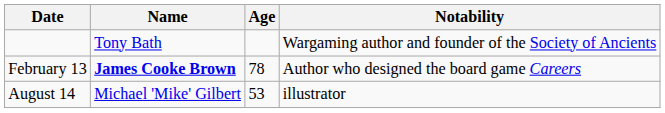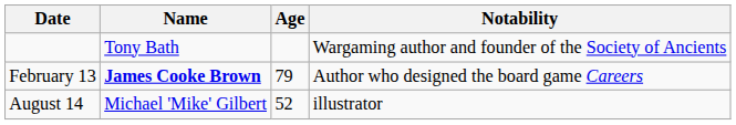 <table class="wikitable">
 <tr>
 <th>Date</th>
 <th>Name</th>
 <th>Age</th>
 <th>Notability</th>
 </tr>
 <tr>
 <td></td>
 <td><a href='#'>Tony Bath</a></td>
 <td></td>
 <td>Wargaming author and founder of the <a href='#'>Society of Ancients</a></td>
 </tr>
 <tr>
 <td>February 13</td>
 <td><strong><a href='#'>James Cooke Brown</a></strong></td>
-<td>78</td>
+<td>79</td>
 <td>Author who designed the board game <em><a href='#'>Careers</a></em></td>
 </tr>
 <tr>
 <td>August 14</td>
 <td><a href='#'>Michael 'Mike' Gilbert</a></td>
-<td>53</td>
+<td>52</td>
 <td>illustrator</td>
 </tr>
 </table>
